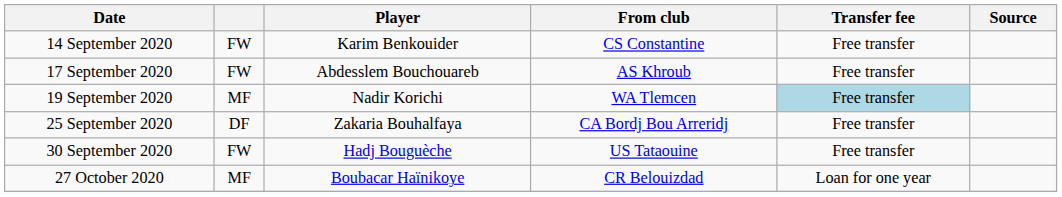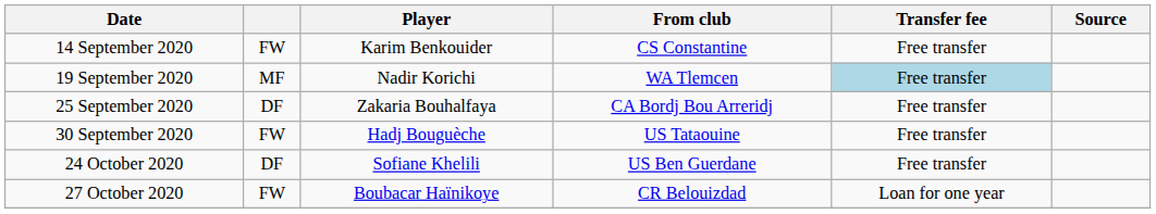 <table class="wikitable sortable" style="width:70%; text-align:center; font-size:85%; text-align:centre;">
 <tr>
 <th>Date</th>
 <th></th>
 <th>Player</th>
 <th>From club</th>
 <th>Transfer fee</th>
 <th>Source</th>
 </tr>
 <tr>
 <td>14 September 2020</td>
 <td>FW</td>
 <td> Karim Benkouider</td>
 <td><a href='#'>CS Constantine</a></td>
-<td>Free transfer</td>
-<td></td>
-</tr>
-<tr>
-<td>17 September 2020</td>
-<td>FW</td>
-<td> Abdesslem Bouchouareb</td>
-<td><a href='#'>AS Khroub</a></td>
 <td>Free transfer</td>
 <td></td>
 </tr>
 <tr>
 <td>19 September 2020</td>
 <td>MF</td>
 <td> Nadir Korichi</td>
 <td><a href='#'>WA Tlemcen</a></td>
 <td style="background: lightblue;">Free transfer</td>
 <td></td>
 </tr>
 <tr>
 <td>25 September 2020</td>
 <td>DF</td>
 <td> Zakaria Bouhalfaya</td>
 <td><a href='#'>CA Bordj Bou Arreridj</a></td>
 <td>Free transfer</td>
 <td></td>
 </tr>
 <tr>
 <td>30 September 2020</td>
 <td>FW</td>
 <td> <a href='#'>Hadj Bouguèche</a></td>
 <td> <a href='#'>US Tataouine</a></td>
 <td>Free transfer</td>
 <td></td>
 </tr>
 <tr>
+<td>24 October 2020</td>
+<td>DF</td>
+<td> <a href='#'>Sofiane Khelili</a></td>
+<td> <a href='#'>US Ben Guerdane</a></td>
+<td>Free transfer</td>
+<td></td>
+</tr>
+<tr>
 <td>27 October 2020</td>
-<td>MF</td>
+<td>FW</td>
 <td> <a href='#'>Boubacar Haïnikoye</a></td>
 <td><a href='#'>CR Belouizdad</a></td>
 <td>Loan for one year</td>
 <td></td>
 </tr>
 <tr>
 </tr>
 </table>
